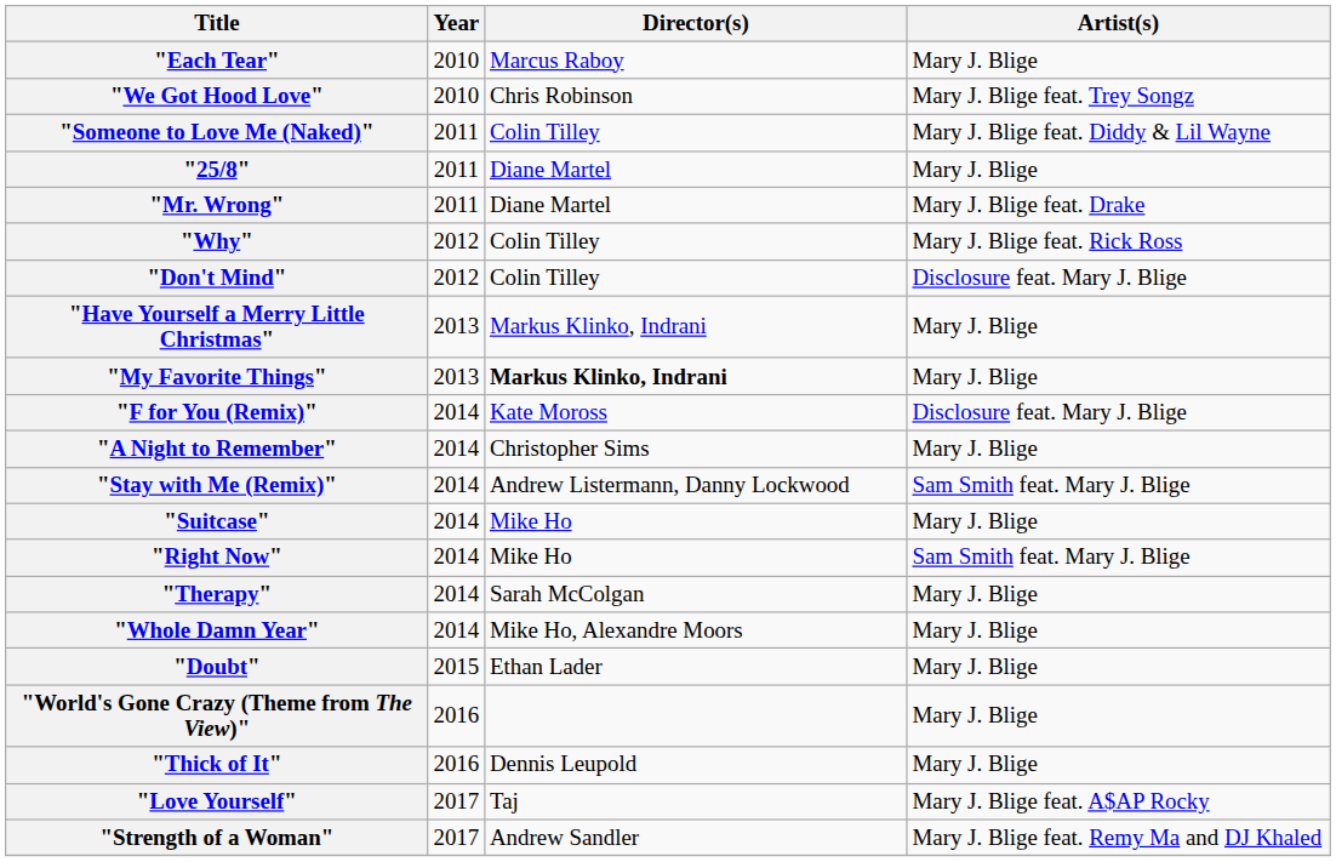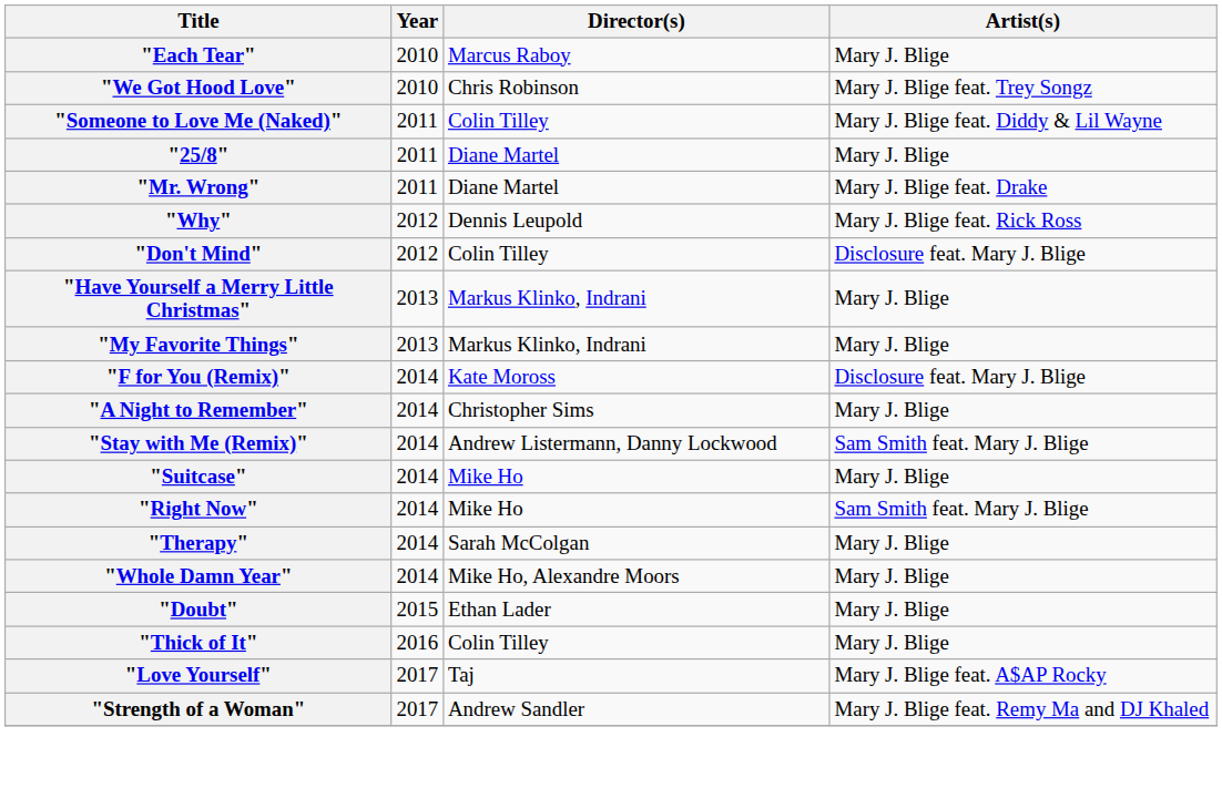 <table class="wikitable plainrowheaders sortable" border="1">
 <tr>
 <th scope="col" style="width:18em;">Title</th>
 <th scope="col">Year</th>
 <th scope="col" style="width:18em;">Director(s)</th>
 <th scope="col" style="width:18em;">Artist(s)</th>
 </tr>
 <tr>
 <th scope="row">"<a href='#'>Each Tear</a>"</th>
 <td style="text-align:center;">2010</td>
 <td><a href='#'>Marcus Raboy</a></td>
 <td>Mary J. Blige</td>
 </tr>
 <tr>
 <th scope="row">"<a href='#'>We Got Hood Love</a>"</th>
 <td style="text-align:center;">2010</td>
 <td>Chris Robinson</td>
 <td>Mary J. Blige feat. <a href='#'>Trey Songz</a></td>
 </tr>
 <tr>
 <th scope="row">"<a href='#'>Someone to Love Me (Naked)</a>"</th>
 <td style="text-align:center;">2011</td>
 <td><a href='#'>Colin Tilley</a></td>
 <td>Mary J. Blige feat. <a href='#'>Diddy</a> & <a href='#'>Lil Wayne</a></td>
 </tr>
 <tr>
 <th scope="row">"<a href='#'>25/8</a>"</th>
 <td style="text-align:center;">2011</td>
 <td><a href='#'>Diane Martel</a></td>
 <td>Mary J. Blige</td>
 </tr>
 <tr>
 <th scope="row">"<a href='#'>Mr. Wrong</a>"</th>
 <td style="text-align:center;">2011</td>
 <td>Diane Martel</td>
 <td>Mary J. Blige feat. <a href='#'>Drake</a></td>
 </tr>
 <tr>
 <th scope="row">"<a href='#'>Why</a>"</th>
 <td style="text-align:center;">2012</td>
-<td>Colin Tilley</td>
+<td>Dennis Leupold</td>
 <td>Mary J. Blige feat. <a href='#'>Rick Ross</a></td>
 </tr>
 <tr>
 <th scope="row">"<a href='#'>Don't Mind</a>"</th>
 <td style="text-align:center;">2012</td>
 <td>Colin Tilley</td>
 <td><a href='#'>Disclosure</a> feat. Mary J. Blige</td>
 </tr>
 <tr>
 <th scope="row">"<a href='#'>Have Yourself a Merry Little Christmas</a>"</th>
 <td style="text-align:center;">2013</td>
 <td><a href='#'>Markus Klinko</a>, <a href='#'>Indrani</a></td>
 <td>Mary J. Blige</td>
 </tr>
 <tr>
 <th scope="row">"<a href='#'>My Favorite Things</a>"</th>
 <td style="text-align:center;">2013</td>
-<td><strong>Markus Klinko, Indrani</strong></td>
+<td>Markus Klinko, Indrani</td>
 <td>Mary J. Blige</td>
 </tr>
 <tr>
 <th scope="row">"<a href='#'>F for You (Remix)</a>"</th>
 <td style="text-align:center;">2014</td>
 <td><a href='#'>Kate Moross</a></td>
 <td><a href='#'>Disclosure</a> feat. Mary J. Blige</td>
 </tr>
 <tr>
 <th scope="row">"<a href='#'>A Night to Remember</a>"</th>
 <td style="text-align:center;">2014</td>
 <td>Christopher Sims</td>
 <td>Mary J. Blige</td>
 </tr>
 <tr>
 <th scope="row">"<a href='#'>Stay with Me (Remix)</a>"</th>
 <td style="text-align:center;">2014</td>
 <td>Andrew Listermann, Danny Lockwood</td>
 <td><a href='#'>Sam Smith</a> feat. Mary J. Blige</td>
 </tr>
 <tr>
 <th scope="row">"<a href='#'>Suitcase</a>"</th>
 <td style="text-align:center;">2014</td>
 <td><a href='#'>Mike Ho</a></td>
 <td>Mary J. Blige</td>
 </tr>
 <tr>
 <th scope="row">"<a href='#'>Right Now</a>"</th>
 <td style="text-align:center;">2014</td>
 <td>Mike Ho</td>
 <td><a href='#'>Sam Smith</a> feat. Mary J. Blige</td>
 </tr>
 <tr>
 <th scope="row">"<a href='#'>Therapy</a>"</th>
 <td style="text-align:center;">2014</td>
 <td>Sarah McColgan</td>
 <td>Mary J. Blige</td>
 </tr>
 <tr>
 <th scope="row">"<a href='#'>Whole Damn Year</a>"</th>
 <td style="text-align:center;">2014</td>
 <td>Mike Ho, Alexandre Moors</td>
 <td>Mary J. Blige</td>
 </tr>
 <tr>
 <th scope="row">"<a href='#'>Doubt</a>"</th>
 <td style="text-align:center;">2015</td>
 <td>Ethan Lader</td>
 <td>Mary J. Blige</td>
 </tr>
 <tr>
-<th scope="row">"World's Gone Crazy (Theme from <em>The View</em>)"</th>
-<td style="text-align:center;">2016</td>
-<td></td>
-<td>Mary J. Blige</td>
-</tr>
-<tr>
 <th scope="row">"<a href='#'>Thick of It</a>"</th>
 <td style="text-align:center;">2016</td>
-<td>Dennis Leupold</td>
+<td>Colin Tilley</td>
 <td>Mary J. Blige</td>
 </tr>
 <tr>
 <th scope="row">"<a href='#'>Love Yourself</a>"</th>
 <td style="text-align:center;">2017</td>
 <td>Taj</td>
 <td>Mary J. Blige feat. <a href='#'>A$AP Rocky</a></td>
 </tr>
 <tr>
 <th scope="row">"Strength of a Woman"</th>
 <td style="text-align:center;">2017</td>
 <td>Andrew Sandler</td>
 <td>Mary J. Blige feat. <a href='#'>Remy Ma</a> and <a href='#'>DJ Khaled</a></td>
 </tr>
 <tr>
 </tr>
 </table>
